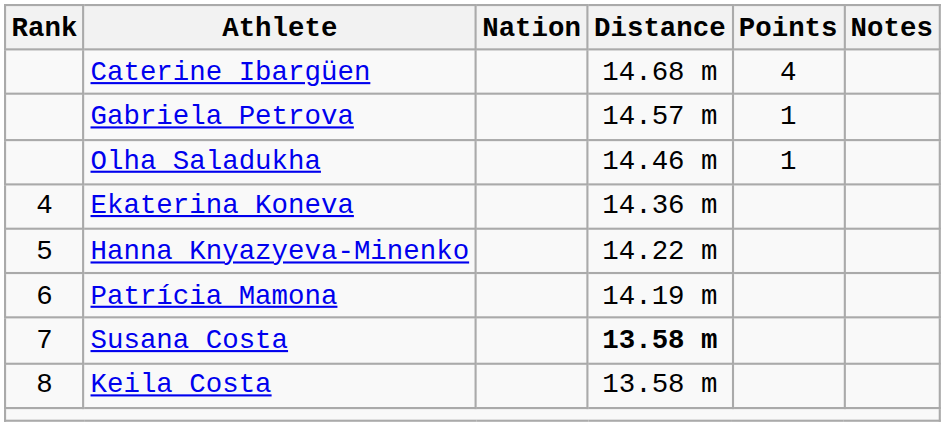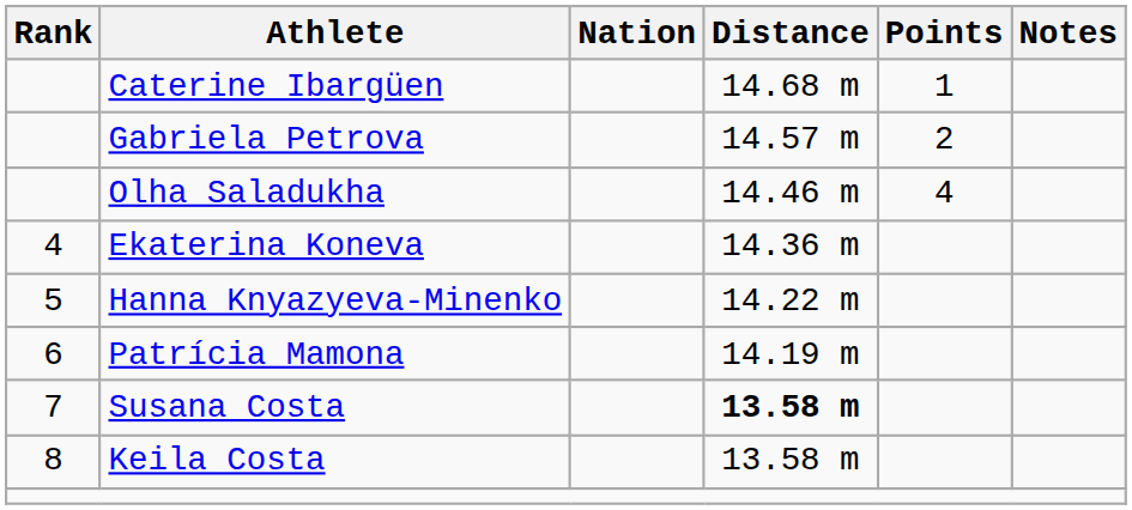 <table class="wikitable" style="text-align:center;">
 <tr>
 <th scope="col" style="width: 10px;">Rank</th>
 <th scope="col">Athlete</th>
 <th scope="col">Nation</th>
 <th scope="col">Distance</th>
 <th scope="col">Points</th>
 <th scope="col">Notes</th>
 </tr>
 <tr>
 <td></td>
 <td align="left"><a href='#'>Caterine Ibargüen</a></td>
 <td align="left"></td>
 <td>14.68 m </td>
-<td>4</td>
+<td>1</td>
 <td></td>
 </tr>
 <tr>
 <td></td>
 <td align="left"><a href='#'>Gabriela Petrova</a></td>
 <td align="left"></td>
 <td>14.57 m </td>
-<td>1</td>
+<td>2</td>
 <td></td>
 </tr>
 <tr>
 <td></td>
 <td align="left"><a href='#'>Olha Saladukha</a></td>
 <td align="left"></td>
 <td>14.46 m </td>
-<td>1</td>
+<td>4</td>
 <td></td>
 </tr>
 <tr>
 <td>4</td>
 <td align="left"><a href='#'>Ekaterina Koneva</a></td>
 <td align="left"></td>
 <td>14.36 m </td>
 <td></td>
 <td></td>
 </tr>
 <tr>
 <td>5</td>
 <td align="left"><a href='#'>Hanna Knyazyeva-Minenko</a></td>
 <td align="left"></td>
 <td>14.22 m </td>
 <td></td>
 <td></td>
 </tr>
 <tr>
 <td>6</td>
 <td align="left"><a href='#'>Patrícia Mamona</a></td>
 <td align="left"></td>
 <td>14.19 m </td>
 <td></td>
 <td></td>
 </tr>
 <tr>
 <td>7</td>
 <td align="left"><a href='#'>Susana Costa</a></td>
 <td align="left"></td>
 <td><strong>13.58 m </strong></td>
 <td></td>
 <td></td>
 </tr>
 <tr>
 <td>8</td>
 <td align="left"><a href='#'>Keila Costa</a></td>
 <td align="left"></td>
 <td>13.58 m </td>
 <td></td>
 <td></td>
 </tr>
 <tr class="sortbottom">
 <td colspan="6"></td>
 </tr>
 </table>
